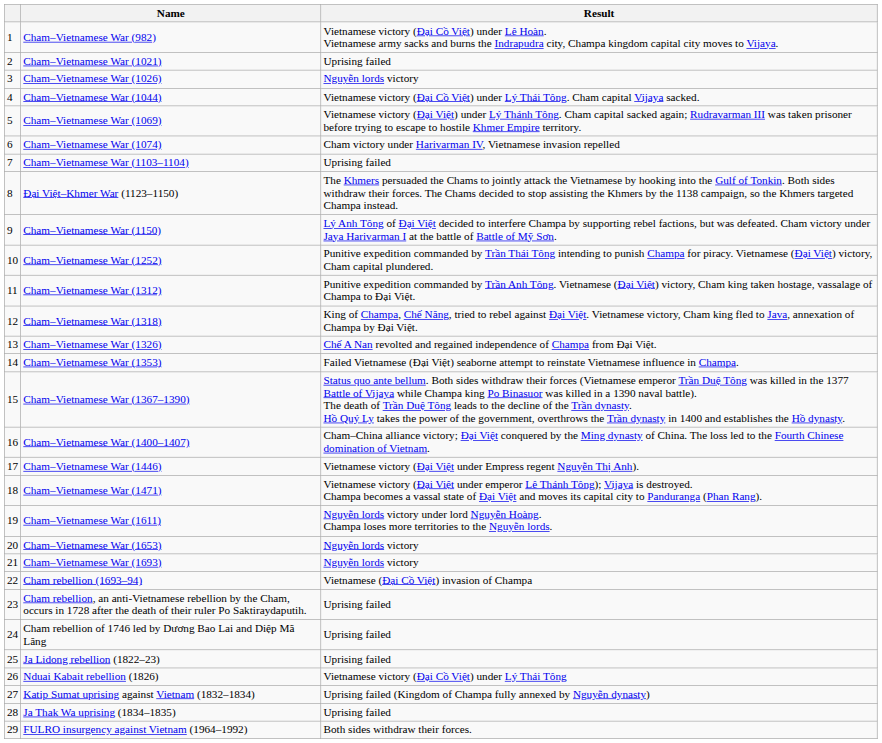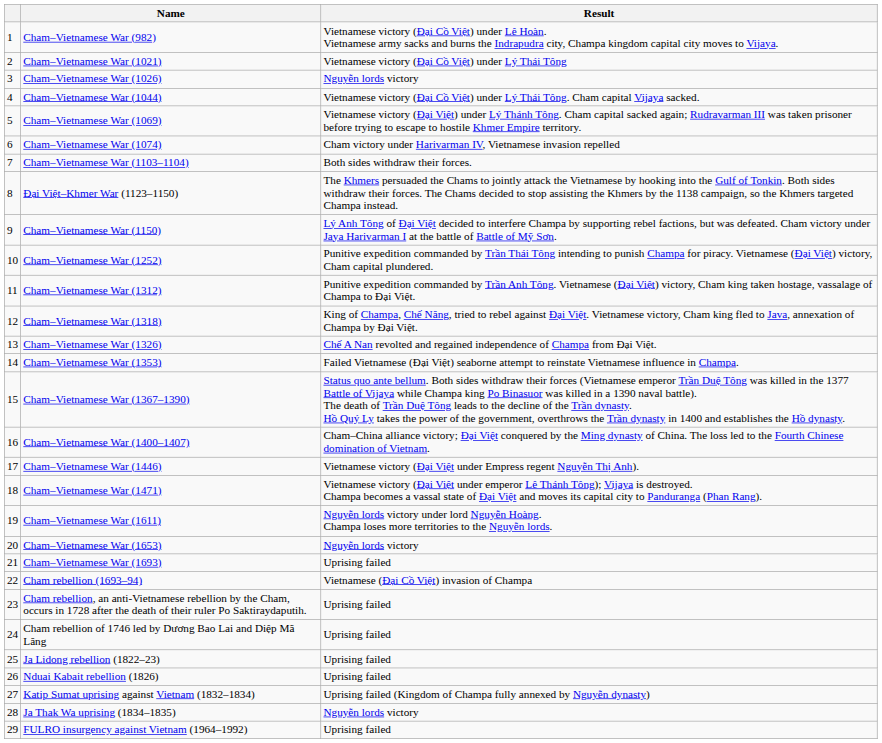 <table class="wikitable">
 <tr>
 <th></th>
 <th>Name</th>
 <th>Result</th>
 </tr>
 <tr>
 <td>1</td>
 <td><a href='#'>Cham–Vietnamese War (982)</a></td>
 <td>Vietnamese victory (<a href='#'>Đại Cồ Việt</a>) under <a href='#'>Lê Hoàn</a>.<br>Vietnamese army sacks and burns the <a href='#'>Indrapudra</a> city, Champa kingdom capital city moves to <a href='#'>Vijaya</a>.</td>
 </tr>
 <tr>
 <td>2</td>
 <td><a href='#'>Cham–Vietnamese War (1021)</a></td>
-<td>Uprising failed</td>
+<td>Vietnamese victory (<a href='#'>Đại Cồ Việt</a>) under <a href='#'>Lý Thái Tông</a></td>
 </tr>
 <tr>
 <td>3</td>
 <td><a href='#'>Cham–Vietnamese War (1026)</a></td>
 <td><a href='#'>Nguyễn lords</a> victory</td>
 </tr>
 <tr>
 <td>4</td>
 <td><a href='#'>Cham–Vietnamese War (1044)</a></td>
 <td>Vietnamese victory (<a href='#'>Đại Cồ Việt</a>) under <a href='#'>Lý Thái Tông</a>. Cham capital <a href='#'>Vijaya</a> sacked.</td>
 </tr>
 <tr>
 <td>5</td>
 <td><a href='#'>Cham–Vietnamese War (1069)</a></td>
 <td>Vietnamese victory (<a href='#'>Đại Việt</a>) under <a href='#'>Lý Thánh Tông</a>. Cham capital sacked again; <a href='#'>Rudravarman III</a> was taken prisoner before trying to escape to hostile <a href='#'>Khmer Empire</a> territory.</td>
 </tr>
 <tr>
 <td>6</td>
 <td><a href='#'>Cham–Vietnamese War (1074)</a></td>
 <td>Cham victory under <a href='#'>Harivarman IV</a>, Vietnamese invasion repelled</td>
 </tr>
 <tr>
 <td>7</td>
 <td><a href='#'>Cham–Vietnamese War (1103–1104)</a></td>
-<td>Uprising failed</td>
+<td>Both sides withdraw their forces.</td>
 </tr>
 <tr>
 <td>8</td>
 <td><a href='#'>Đại Việt–Khmer War</a> (1123–1150)</td>
 <td>The <a href='#'>Khmers</a> persuaded the Chams to jointly attack the Vietnamese by hooking into the <a href='#'>Gulf of Tonkin</a>. Both sides withdraw their forces. The Chams decided to stop assisting the Khmers by the 1138 campaign, so the Khmers targeted Champa instead.</td>
 </tr>
 <tr>
 <td>9</td>
 <td><a href='#'>Cham–Vietnamese War (1150)</a></td>
 <td><a href='#'>Lý Anh Tông</a> of <a href='#'>Đại Việt</a> decided to interfere Champa by supporting rebel factions, but was defeated. Cham victory under <a href='#'>Jaya Harivarman I</a> at the battle of <a href='#'>Battle of Mỹ Sơn</a>.</td>
 </tr>
 <tr>
 <td>10</td>
 <td><a href='#'>Cham–Vietnamese War (1252)</a></td>
 <td>Punitive expedition commanded by <a href='#'>Trần Thái Tông</a> intending to punish <a href='#'>Champa</a> for piracy. Vietnamese (<a href='#'>Đại Việt</a>) victory, Cham capital plundered.</td>
 </tr>
 <tr>
 <td>11</td>
 <td><a href='#'>Cham–Vietnamese War (1312)</a></td>
 <td>Punitive expedition commanded by <a href='#'>Trần Anh Tông</a>. Vietnamese (<a href='#'>Đại Việt</a>) victory, Cham king taken hostage, vassalage of Champa to Đại Việt.</td>
 </tr>
 <tr>
 <td>12</td>
 <td><a href='#'>Cham–Vietnamese War (1318)</a></td>
 <td>King of <a href='#'>Champa</a>, <a href='#'>Chế Năng</a>, tried to rebel against <a href='#'>Đại Việt</a>. Vietnamese victory, Cham king fled to <a href='#'>Java</a>, annexation of Champa by Đại Việt.</td>
 </tr>
 <tr>
 <td>13</td>
 <td><a href='#'>Cham–Vietnamese War (1326)</a></td>
 <td><a href='#'>Chế A Nan</a> revolted and regained independence of <a href='#'>Champa</a> from Đại Việt.</td>
 </tr>
 <tr>
 <td>14</td>
 <td><a href='#'>Cham–Vietnamese War (1353)</a></td>
 <td>Failed Vietnamese (Đại Việt) seaborne attempt to reinstate Vietnamese influence in <a href='#'>Champa</a>.</td>
 </tr>
 <tr>
 <td>15</td>
 <td><a href='#'>Cham–Vietnamese War (1367–1390)</a></td>
 <td><a href='#'>Status quo ante bellum</a>. Both sides withdraw their forces (Vietnamese emperor <a href='#'>Trần Duệ Tông</a> was killed in the 1377 <a href='#'>Battle of Vijaya</a> while Champa king <a href='#'>Po Binasuor</a> was killed in a 1390 naval battle).<br>The death of <a href='#'>Trần Duệ Tông</a> leads to the decline of the <a href='#'>Trần dynasty</a>.<br><a href='#'>Hồ Quý Ly</a> takes the power of the government, overthrows the <a href='#'>Trần dynasty</a> in 1400 and establishes the <a href='#'>Hồ dynasty</a>.</td>
 </tr>
 <tr>
 <td>16</td>
 <td><a href='#'>Cham–Vietnamese War (1400–1407)</a></td>
 <td>Cham–China alliance victory; <a href='#'>Đại Việt</a> conquered by the <a href='#'>Ming dynasty</a> of China. The loss led to the <a href='#'>Fourth Chinese domination of Vietnam</a>.</td>
 </tr>
 <tr>
 <td>17</td>
 <td><a href='#'>Cham–Vietnamese War (1446)</a></td>
 <td>Vietnamese victory (<a href='#'>Đại Việt</a> under Empress regent <a href='#'>Nguyễn Thị Anh</a>).</td>
 </tr>
 <tr>
 <td>18</td>
 <td><a href='#'>Cham–Vietnamese War (1471)</a></td>
 <td>Vietnamese victory (<a href='#'>Đại Việt</a> under emperor <a href='#'>Lê Thánh Tông</a>); <a href='#'>Vijaya</a> is destroyed.<br>Champa becomes a vassal state of <a href='#'>Đại Việt</a> and moves its capital city to <a href='#'>Panduranga</a> (<a href='#'>Phan Rang</a>).</td>
 </tr>
 <tr>
 <td>19</td>
 <td><a href='#'>Cham–Vietnamese War (1611)</a></td>
 <td><a href='#'>Nguyễn lords</a> victory under lord <a href='#'>Nguyễn Hoàng</a>.<br>Champa loses more territories to the <a href='#'>Nguyễn lords</a>.</td>
 </tr>
 <tr>
 <td>20</td>
 <td><a href='#'>Cham–Vietnamese War (1653)</a></td>
 <td><a href='#'>Nguyễn lords</a> victory</td>
 </tr>
 <tr>
 <td>21</td>
 <td><a href='#'>Cham–Vietnamese War (1693)</a></td>
-<td><a href='#'>Nguyễn lords</a> victory</td>
+<td>Uprising failed</td>
 </tr>
 <tr>
 <td>22</td>
 <td><a href='#'>Cham rebellion (1693–94)</a></td>
 <td>Vietnamese (<a href='#'>Đại Cồ Việt</a>) invasion of Champa</td>
 </tr>
 <tr>
 <td>23</td>
 <td><a href='#'>Cham rebellion</a>, an anti-Vietnamese rebellion by the Cham, occurs in 1728 after the death of their ruler Po Saktiraydaputih.</td>
 <td>Uprising failed</td>
 </tr>
 <tr>
 <td>24</td>
 <td>Cham rebellion of 1746 led by Dương Bao Lai and Diệp Mã Lăng</td>
 <td>Uprising failed</td>
 </tr>
 <tr>
 <td>25</td>
 <td><a href='#'>Ja Lidong rebellion</a> (1822–23)</td>
 <td>Uprising failed</td>
 </tr>
 <tr>
 <td>26</td>
 <td><a href='#'>Nduai Kabait rebellion</a> (1826)</td>
-<td>Vietnamese victory (<a href='#'>Đại Cồ Việt</a>) under <a href='#'>Lý Thái Tông</a></td>
+<td>Uprising failed</td>
 </tr>
 <tr>
 <td>27</td>
 <td><a href='#'>Katip Sumat uprising</a> against <a href='#'>Vietnam</a> (1832–1834)</td>
 <td>Uprising failed (Kingdom of Champa fully annexed by <a href='#'>Nguyễn dynasty</a>)</td>
 </tr>
 <tr>
 <td>28</td>
 <td><a href='#'>Ja Thak Wa uprising</a> (1834–1835)</td>
-<td>Uprising failed</td>
+<td><a href='#'>Nguyễn lords</a> victory</td>
 </tr>
 <tr>
 <td>29</td>
 <td><a href='#'>FULRO insurgency against Vietnam</a> (1964–1992)</td>
-<td>Both sides withdraw their forces.</td>
+<td>Uprising failed</td>
 </tr>
 </table>
